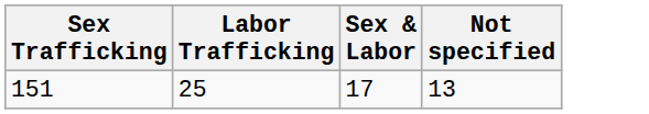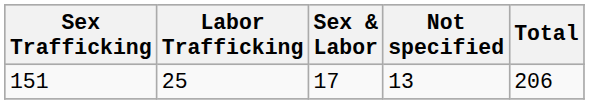 <table class="wikitable sortable mw-collapsible">
 <tr>
 <th class="headerSort" tabindex="0" role="columnheader button" title="Sort ascending">Sex<br>Trafficking</th>
 <th class="headerSort" tabindex="0" role="columnheader button" title="Sort ascending">Labor<br>Trafficking</th>
 <th class="headerSort" tabindex="0" role="columnheader button" title="Sort ascending">Sex &<br>Labor</th>
 <th class="headerSort" tabindex="0" role="columnheader button" title="Sort ascending">Not<br>specified</th>
+<th class="headerSort" tabindex="0" role="columnheader button" title="Sort ascending">Total</th>
 </tr>
 <tr>
 <td>151</td>
 <td>25</td>
 <td>17</td>
 <td>13</td>
+<td>206</td>
 </tr>
 </table>
